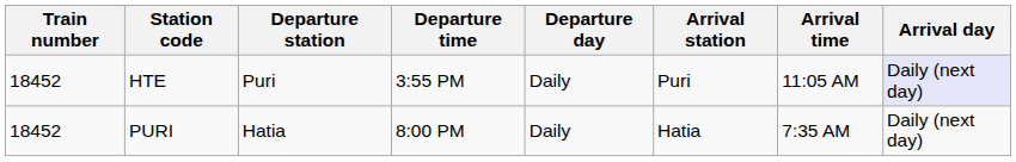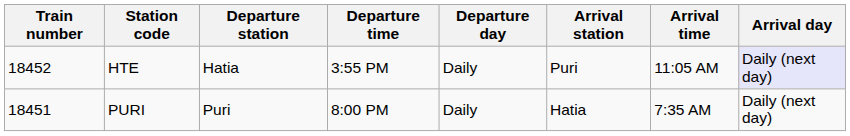 <table class="wikitable">
 <tr>
 <th>Train number</th>
 <th>Station code</th>
 <th>Departure station</th>
 <th>Departure time</th>
 <th>Departure day</th>
 <th>Arrival station</th>
 <th>Arrival time</th>
 <th>Arrival day</th>
 </tr>
 <tr>
 <td>18452</td>
 <td>HTE</td>
-<td>Puri</td>
+<td>Hatia</td>
 <td>3:55 PM</td>
 <td>Daily</td>
 <td>Puri</td>
 <td>11:05 AM</td>
 <td style="background: lavender;">Daily (next day)</td>
 </tr>
 <tr>
-<td>18452</td>
+<td>18451</td>
 <td>PURI</td>
-<td>Hatia</td>
+<td>Puri</td>
 <td>8:00 PM</td>
 <td>Daily</td>
 <td>Hatia</td>
 <td>7:35 AM</td>
 <td>Daily (next day)</td>
 </tr>
 </table>
